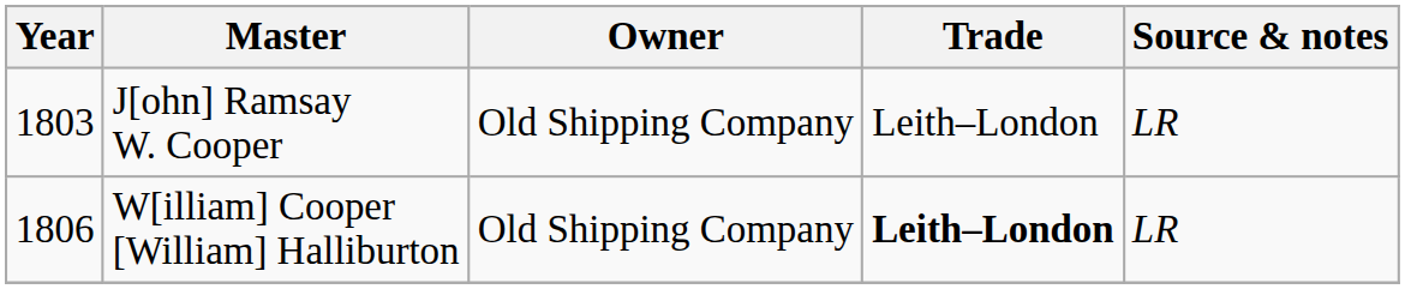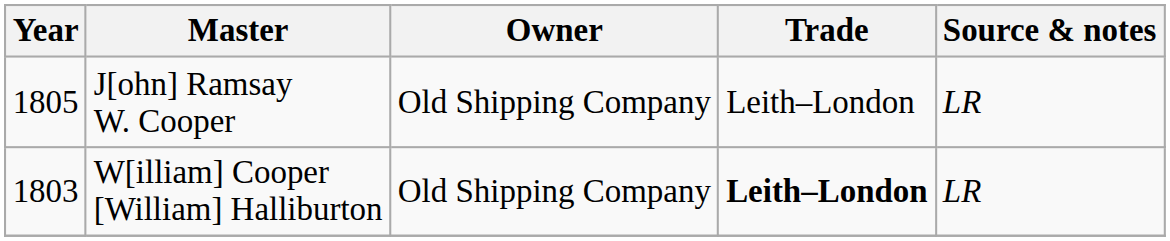 <table class=" wikitable">
 <tr>
 <th>Year</th>
 <th>Master</th>
 <th>Owner</th>
 <th>Trade</th>
 <th>Source & notes</th>
 </tr>
 <tr>
-<td>1803</td>
+<td>1805</td>
 <td>J[ohn] Ramsay<br>W. Cooper</td>
 <td>Old Shipping Company</td>
 <td>Leith–London</td>
 <td><em>LR</em></td>
 </tr>
 <tr>
-<td>1806</td>
+<td>1803</td>
 <td>W[illiam] Cooper<br>[William] Halliburton</td>
 <td>Old Shipping Company</td>
 <td><strong>Leith–London</strong></td>
 <td><em>LR</em></td>
 </tr>
 <tr>
 </tr>
 </table>
